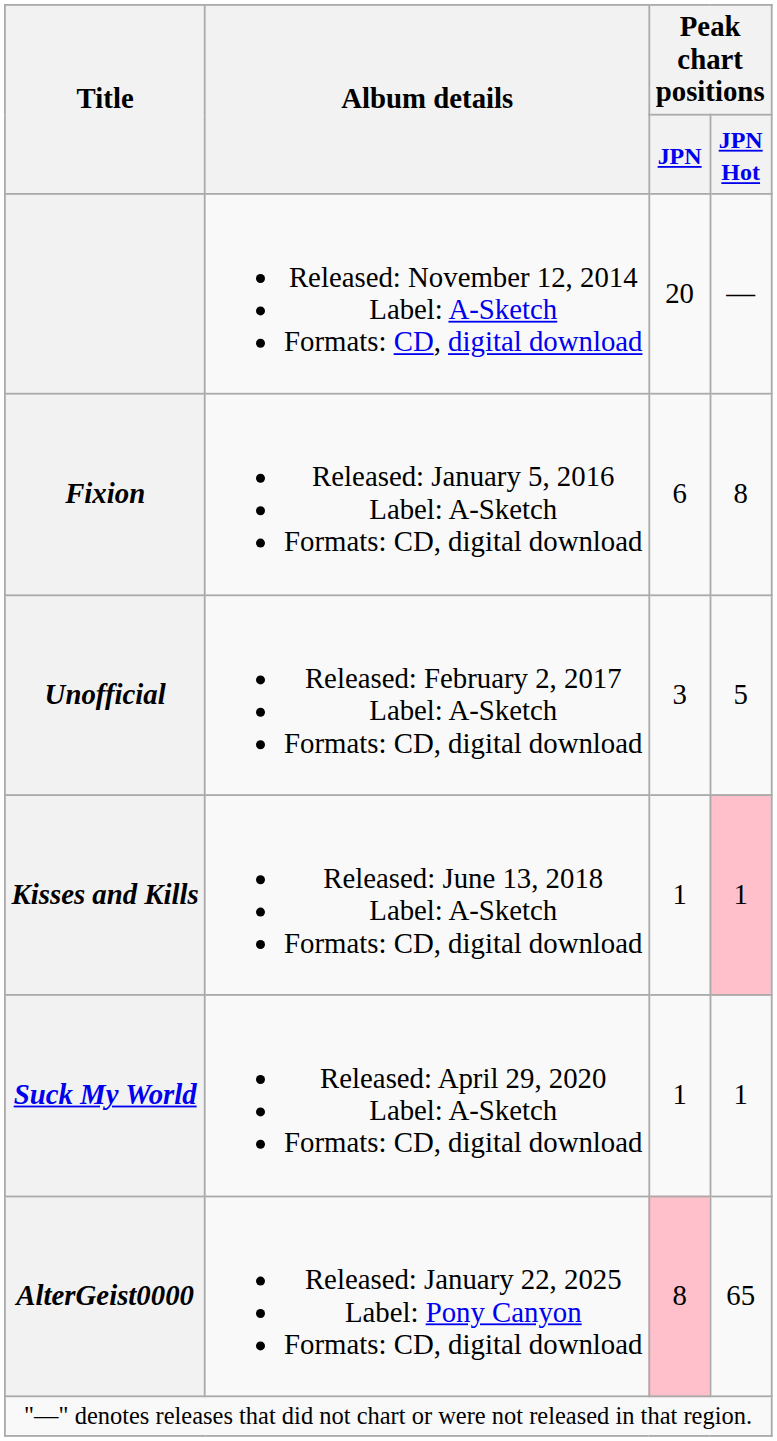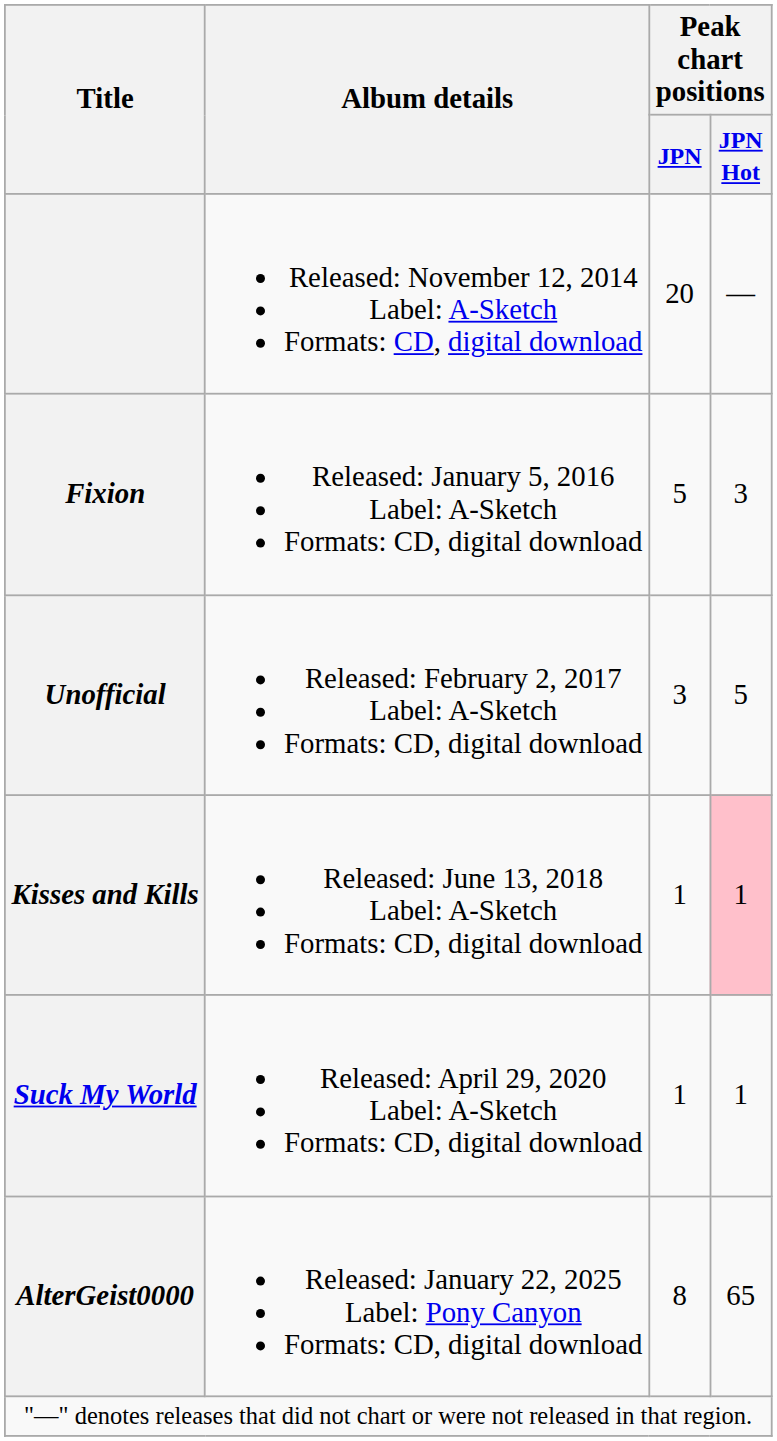 <table class="wikitable plainrowheaders" style="text-align:center;">
 <tr>
 <th scope="col" rowspan="2">Title</th>
 <th scope="col" rowspan="2">Album details</th>
 <th scope="col" colspan="2">Peak <br> chart <br> positions</th>
 </tr>
 <tr>
 <th scope="col"><small><a href='#'>JPN</a></small><br></th>
 <th scope="col"><small><a href='#'>JPN<br>Hot</a></small><br></th>
 </tr>
 <tr>
 <th scope="row"><em></em></th>
 <td><br><ul><li>Released: November 12, 2014</li><li>Label: <a href='#'>A-Sketch</a></li><li>Formats: <a href='#'>CD</a>, <a href='#'>digital download</a></li></ul></td>
 <td>20</td>
 <td>—</td>
 </tr>
 <tr>
 <th scope="row"><em>Fixion</em></th>
 <td><br><ul><li>Released: January 5, 2016</li><li>Label: A-Sketch</li><li>Formats: CD, digital download</li></ul></td>
-<td>6</td>
-<td>8</td>
+<td>5</td>
+<td>3</td>
 </tr>
 <tr>
 <th scope="row"><em>Unofficial</em></th>
 <td><br><ul><li>Released: February 2, 2017</li><li>Label: A-Sketch</li><li>Formats: CD, digital download</li></ul></td>
 <td>3</td>
 <td>5</td>
 </tr>
 <tr>
 <th scope="row"><em>Kisses and Kills</em></th>
 <td><br><ul><li>Released: June 13, 2018</li><li>Label: A-Sketch</li><li>Formats: CD, digital download</li></ul></td>
 <td>1</td>
 <td style="background: pink;">1</td>
 </tr>
 <tr>
 <th scope="row"><em><a href='#'>Suck My World</a></em></th>
 <td><br><ul><li>Released: April 29, 2020</li><li>Label: A-Sketch</li><li>Formats: CD, digital download</li></ul></td>
 <td>1</td>
 <td>1</td>
 </tr>
 <tr>
 <th scope="row"><em>AlterGeist0000</em></th>
 <td><br><ul><li>Released: January 22, 2025</li><li>Label: <a href='#'>Pony Canyon</a></li><li>Formats: CD, digital download</li></ul></td>
-<td style="background: pink;">8</td>
+<td>8</td>
 <td>65</td>
 </tr>
 <tr>
 <td colspan="6" style="font-size:85%">"—" denotes releases that did not chart or were not released in that region.</td>
 </tr>
 </table>
